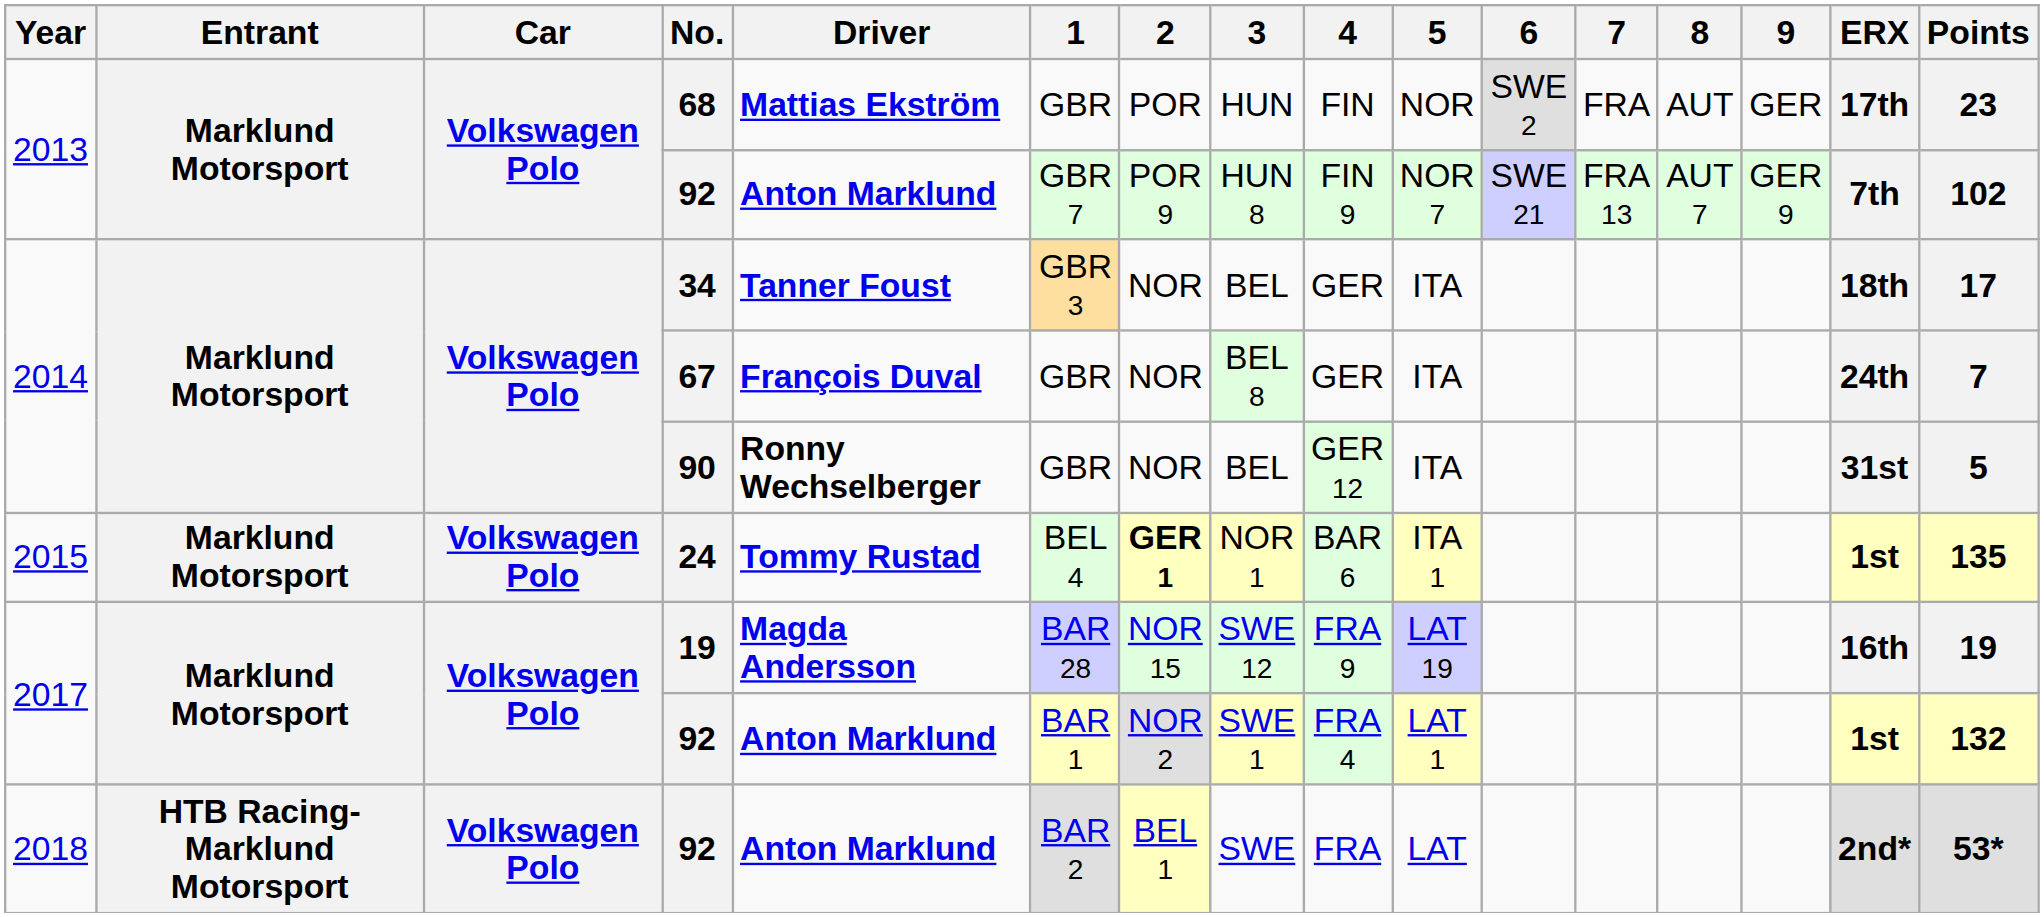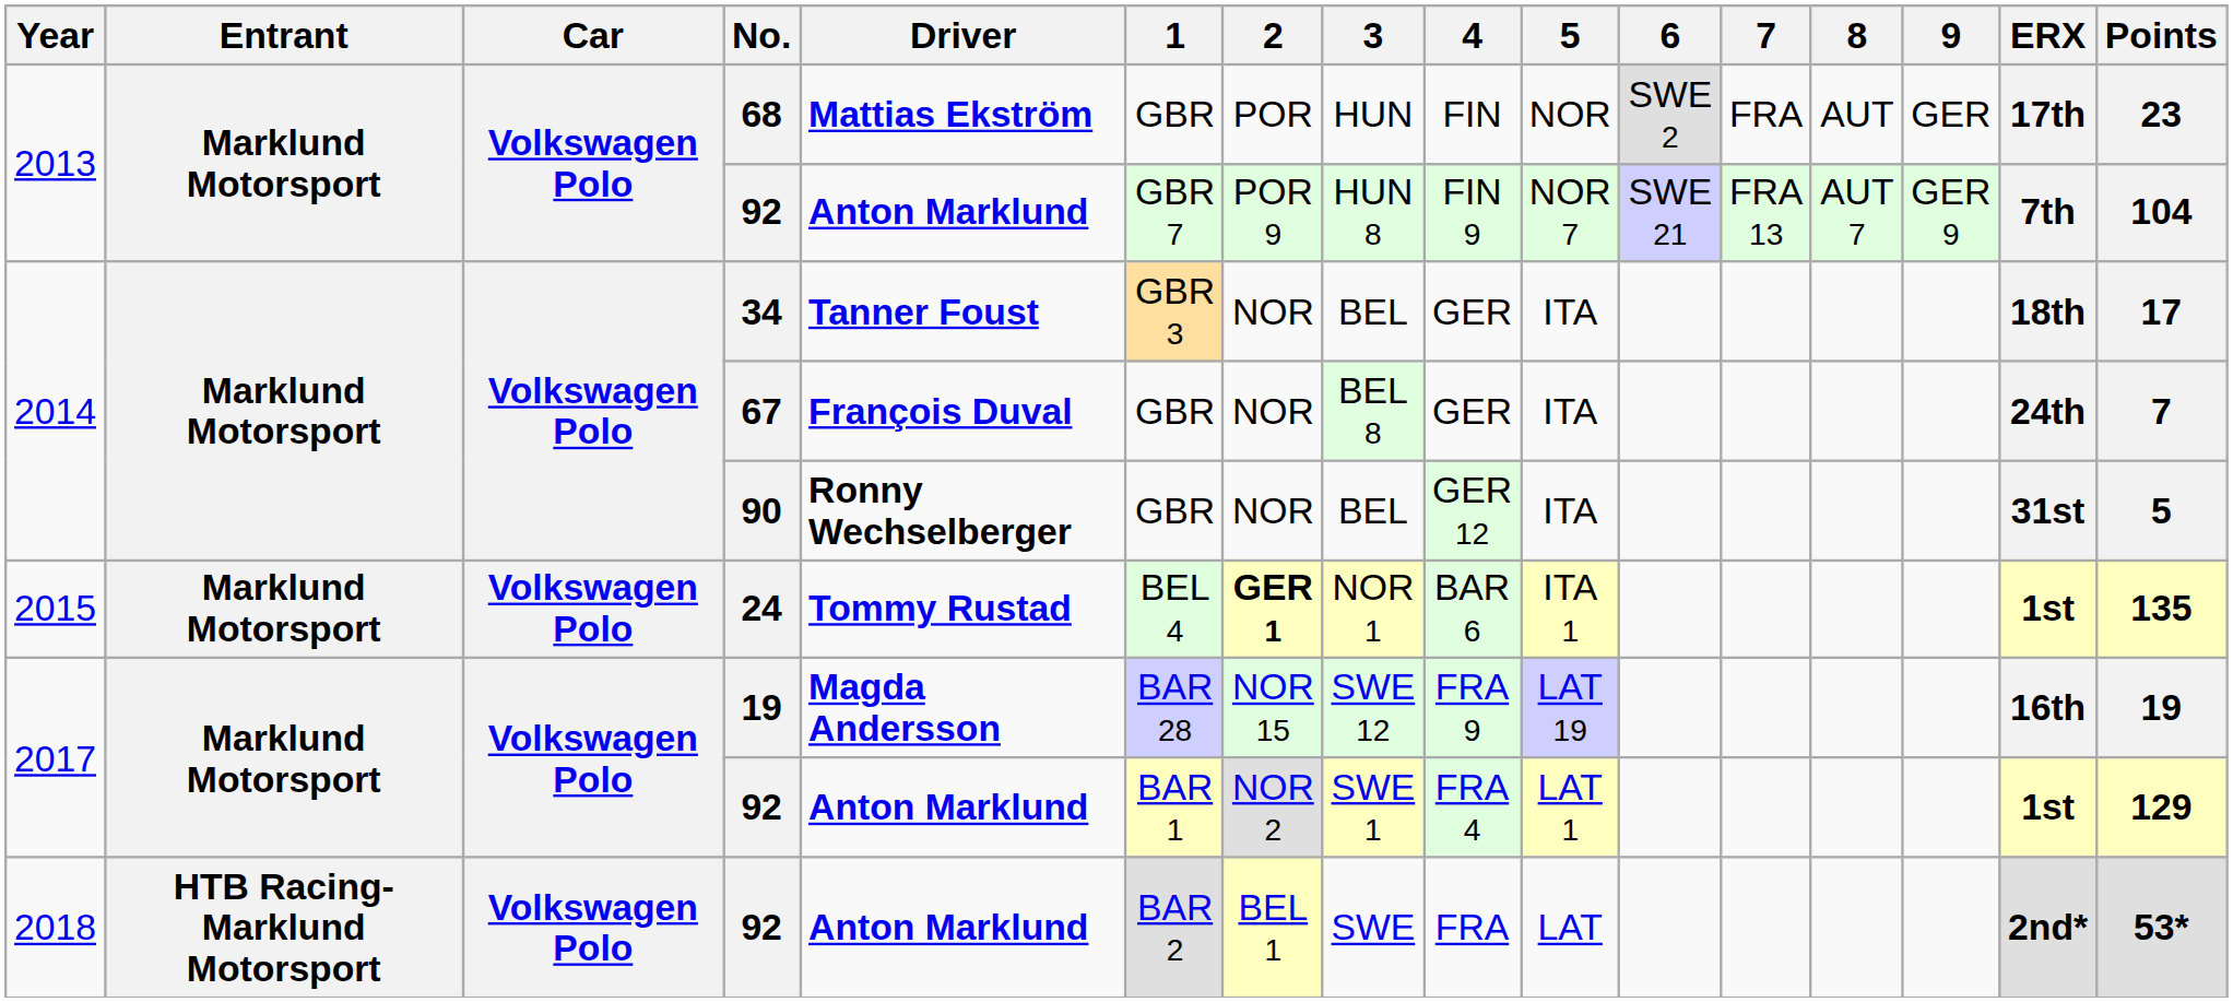 <table class="wikitable" border="1" style="text-align:center; font-size:90%;">
 <tr valign="top">
 <th>Year</th>
 <th>Entrant</th>
 <th>Car</th>
 <th>No.</th>
 <th>Driver</th>
 <th>1</th>
 <th>2</th>
 <th>3</th>
 <th>4</th>
 <th>5</th>
 <th>6</th>
 <th>7</th>
 <th>8</th>
 <th>9</th>
 <th>ERX</th>
 <th>Points</th>
 </tr>
 <tr>
 <td rowspan=2><a href='#'>2013</a></td>
 <th rowspan=2>Marklund Motorsport</th>
 <th rowspan=2><a href='#'>Volkswagen Polo</a></th>
 <th>68</th>
 <td align="left"> <strong><a href='#'>Mattias Ekström</a></strong></td>
 <td>GBR<br><small></small></td>
 <td>POR<br><small></small></td>
 <td>HUN<br><small></small></td>
 <td>FIN<br><small></small></td>
 <td>NOR<br><small></small></td>
 <td style="background:#DFDFDF;">SWE<br><small>2</small></td>
 <td>FRA<br><small></small></td>
 <td>AUT<br><small></small></td>
 <td>GER<br><small></small></td>
 <th>17th</th>
 <th>23</th>
 </tr>
 <tr>
 <th>92</th>
 <td align="left"> <strong><a href='#'>Anton Marklund</a></strong></td>
 <td style="background:#DFFFDF;">GBR<br><small>7</small></td>
 <td style="background:#DFFFDF;">POR<br><small>9</small></td>
 <td style="background:#DFFFDF;">HUN<br><small>8</small></td>
 <td style="background:#DFFFDF;">FIN<br><small>9</small></td>
 <td style="background:#DFFFDF;">NOR<br><small>7</small></td>
 <td style="background:#CFCFFF;">SWE<br><small>21</small></td>
 <td style="background:#DFFFDF;">FRA<br><small>13</small></td>
 <td style="background:#DFFFDF;">AUT<br><small>7</small></td>
 <td style="background:#DFFFDF;">GER<br><small>9</small></td>
 <th>7th</th>
-<th>102</th>
+<th>104</th>
 </tr>
 <tr>
 <td rowspan=3><a href='#'>2014</a></td>
 <th rowspan=3>Marklund Motorsport</th>
 <th rowspan=3><a href='#'>Volkswagen Polo</a></th>
 <th>34</th>
 <td align="left"> <strong><a href='#'>Tanner Foust</a></strong></td>
 <td style="background:#FFDF9F;">GBR<br><small>3</small></td>
 <td>NOR<br><small></small></td>
 <td>BEL<br><small></small></td>
 <td>GER<br><small></small></td>
 <td>ITA<br><small></small></td>
 <td></td>
 <td></td>
 <td></td>
 <td></td>
 <th>18th</th>
 <th>17</th>
 </tr>
 <tr>
 <th>67</th>
 <td align="left"> <strong><a href='#'>François Duval</a></strong></td>
 <td>GBR</td>
 <td>NOR</td>
 <td style="background:#DFFFDF;">BEL<br><small>8</small></td>
 <td>GER</td>
 <td>ITA</td>
 <td></td>
 <td></td>
 <td></td>
 <td></td>
 <th>24th</th>
 <th>7</th>
 </tr>
 <tr>
 <th>90</th>
 <td align="left"> <strong>Ronny Wechselberger</strong></td>
 <td>GBR</td>
 <td>NOR</td>
 <td>BEL<br><small></small></td>
 <td style="background:#DFFFDF;">GER<br><small>12</small></td>
 <td>ITA</td>
 <td></td>
 <td></td>
 <td></td>
 <td></td>
 <th>31st</th>
 <th>5</th>
 </tr>
 <tr>
 <td><a href='#'>2015</a></td>
 <th>Marklund Motorsport</th>
 <th><a href='#'>Volkswagen Polo</a></th>
 <th>24</th>
 <td align="left"> <strong><a href='#'>Tommy Rustad</a></strong></td>
 <td style="background:#DFFFDF;">BEL<br><small>4</small></td>
 <td style="background:#FFFFBF;"><strong>GER<br><small>1</small></strong></td>
 <td style="background:#FFFFBF;">NOR<br><small>1</small></td>
 <td style="background:#DFFFDF;">BAR<br><small>6</small></td>
 <td style="background:#FFFFBF;">ITA<br><small>1</small></td>
 <td></td>
 <td></td>
 <td></td>
 <td></td>
 <th style="background:#FFFFBF;">1st</th>
 <th style="background:#FFFFBF;">135</th>
 </tr>
 <tr>
 <td rowspan=2><a href='#'>2017</a></td>
 <th rowspan=2>Marklund Motorsport</th>
 <th rowspan=2><a href='#'>Volkswagen Polo</a></th>
 <th>19</th>
 <td align="left"> <strong><a href='#'>Magda Andersson</a></strong></td>
 <td style="background:#CFCFFF;"><a href='#'>BAR</a><br><small>28</small></td>
 <td style="background:#DFFFDF;"><a href='#'>NOR</a><br><small>15</small></td>
 <td style="background:#DFFFDF;"><a href='#'>SWE</a><br><small>12</small></td>
 <td style="background:#DFFFDF;"><a href='#'>FRA</a><br><small>9</small></td>
 <td style="background:#CFCFFF;"><a href='#'>LAT</a><br><small>19</small></td>
 <td></td>
 <td></td>
 <td></td>
 <td></td>
 <th>16th</th>
 <th>19</th>
 </tr>
 <tr>
 <th>92</th>
 <td align="left"> <strong><a href='#'>Anton Marklund</a></strong></td>
 <td style="background:#FFFFBF;"><a href='#'>BAR</a><br><small>1</small></td>
 <td style="background:#DFDFDF;"><a href='#'>NOR</a><br><small>2</small></td>
 <td style="background:#FFFFBF;"><a href='#'>SWE</a><br><small>1</small></td>
 <td style="background:#DFFFDF;"><a href='#'>FRA</a><br><small>4</small></td>
 <td style="background:#FFFFBF;"><a href='#'>LAT</a><br><small>1</small></td>
 <td></td>
 <td></td>
 <td></td>
 <td></td>
 <th style="background:#FFFFBF;">1st</th>
-<th style="background:#FFFFBF;">132</th>
+<th style="background:#FFFFBF;">129</th>
 </tr>
 <tr>
 <td><a href='#'>2018</a></td>
 <th>HTB Racing-Marklund Motorsport</th>
 <th><a href='#'>Volkswagen Polo</a></th>
 <th>92</th>
 <td align="left"> <strong><a href='#'>Anton Marklund</a></strong></td>
 <td style="background:#DFDFDF;"><a href='#'>BAR</a><br><small>2</small></td>
 <td style="background:#FFFFBF;"><a href='#'>BEL</a><br><small>1</small></td>
 <td><a href='#'>SWE</a><br><small></small></td>
 <td><a href='#'>FRA</a><br><small></small></td>
 <td><a href='#'>LAT</a><br><small></small></td>
 <td></td>
 <td></td>
 <td></td>
 <td></td>
 <th style="background:#DFDFDF;">2nd*</th>
 <th style="background:#DFDFDF;">53*</th>
 </tr>
 </table>
